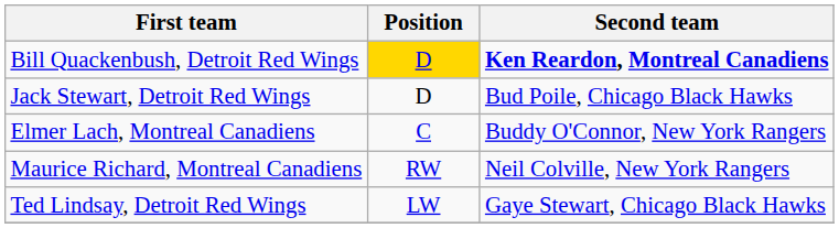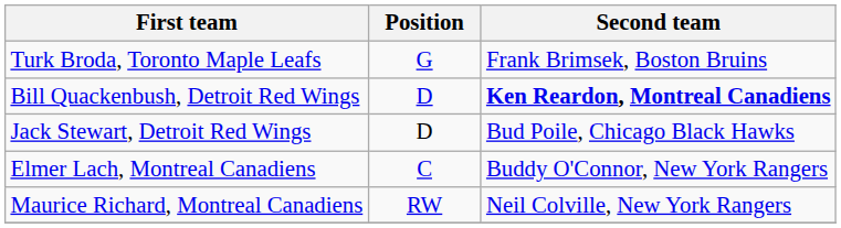 <table class="wikitable">
 <tr>
 <th>First team</th>
 <th>  Position  </th>
 <th>Second team</th>
 </tr>
 <tr>
+<td><a href='#'>Turk Broda</a>, <a href='#'>Toronto Maple Leafs</a></td>
+<td align=center><a href='#'>G</a></td>
+<td><a href='#'>Frank Brimsek</a>, <a href='#'>Boston Bruins</a></td>
+</tr>
+<tr>
 <td><a href='#'>Bill Quackenbush</a>, <a href='#'>Detroit Red Wings</a></td>
-<td align=center style="background: gold;"><a href='#'>D</a></td>
+<td align=center><a href='#'>D</a></td>
 <td><strong><a href='#'>Ken Reardon</a>, <a href='#'>Montreal Canadiens</a></strong></td>
 </tr>
 <tr>
 <td><a href='#'>Jack Stewart</a>, <a href='#'>Detroit Red Wings</a></td>
 <td align=center>D</td>
 <td><a href='#'>Bud Poile</a>, <a href='#'>Chicago Black Hawks</a></td>
 </tr>
 <tr>
 <td><a href='#'>Elmer Lach</a>, <a href='#'>Montreal Canadiens</a></td>
 <td align=center><a href='#'>C</a></td>
 <td><a href='#'>Buddy O'Connor</a>, <a href='#'>New York Rangers</a></td>
 </tr>
 <tr>
 <td><a href='#'>Maurice Richard</a>, <a href='#'>Montreal Canadiens</a></td>
 <td align=center><a href='#'>RW</a></td>
 <td><a href='#'>Neil Colville</a>, <a href='#'>New York Rangers</a></td>
 </tr>
 <tr>
-<td><a href='#'>Ted Lindsay</a>, <a href='#'>Detroit Red Wings</a></td>
-<td align=center><a href='#'>LW</a></td>
-<td><a href='#'>Gaye Stewart</a>, <a href='#'>Chicago Black Hawks</a></td>
-</tr>
-<tr>
 </tr>
 </table>
